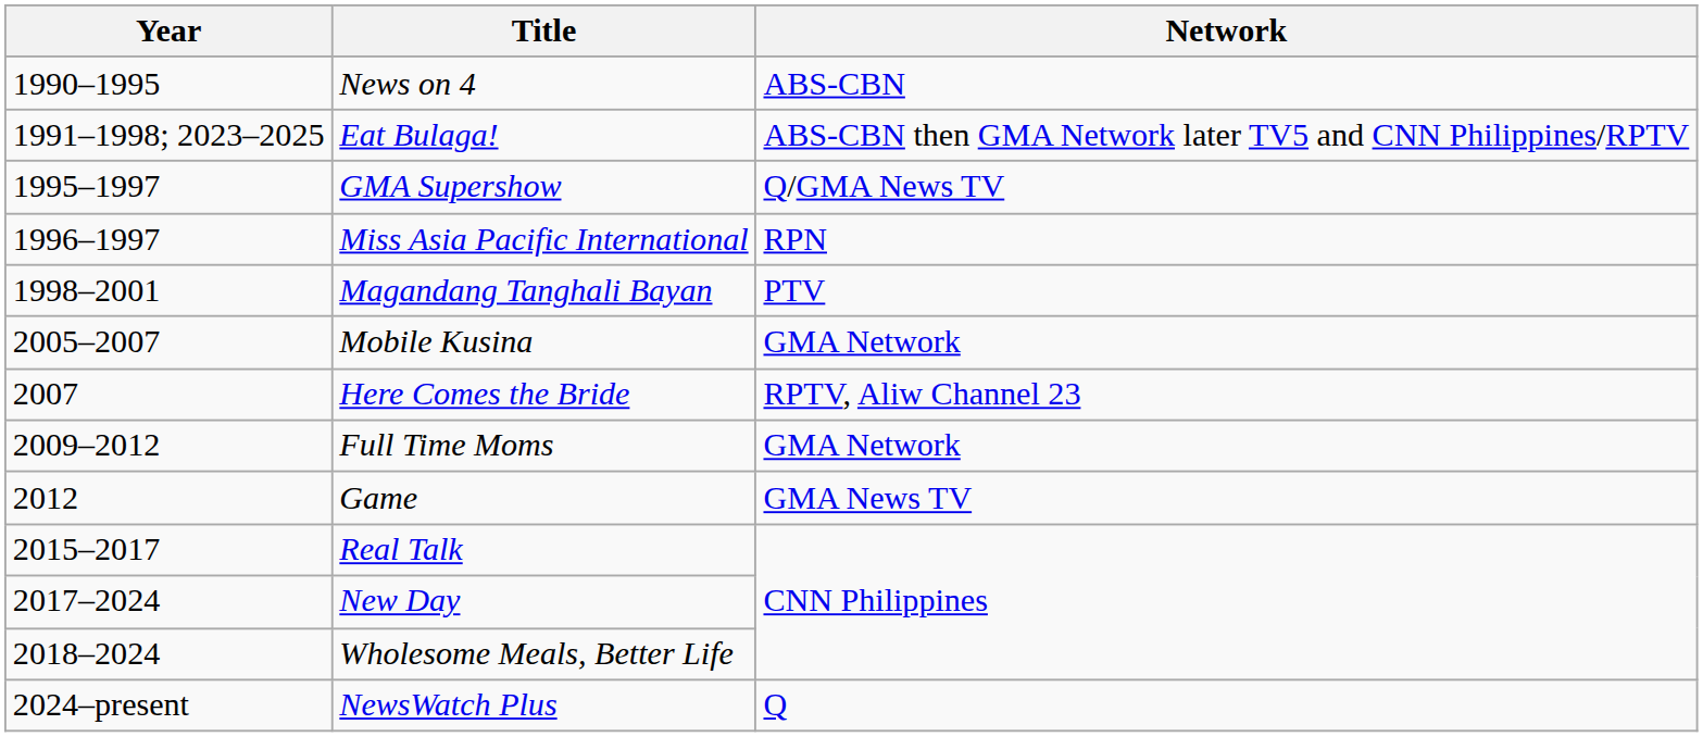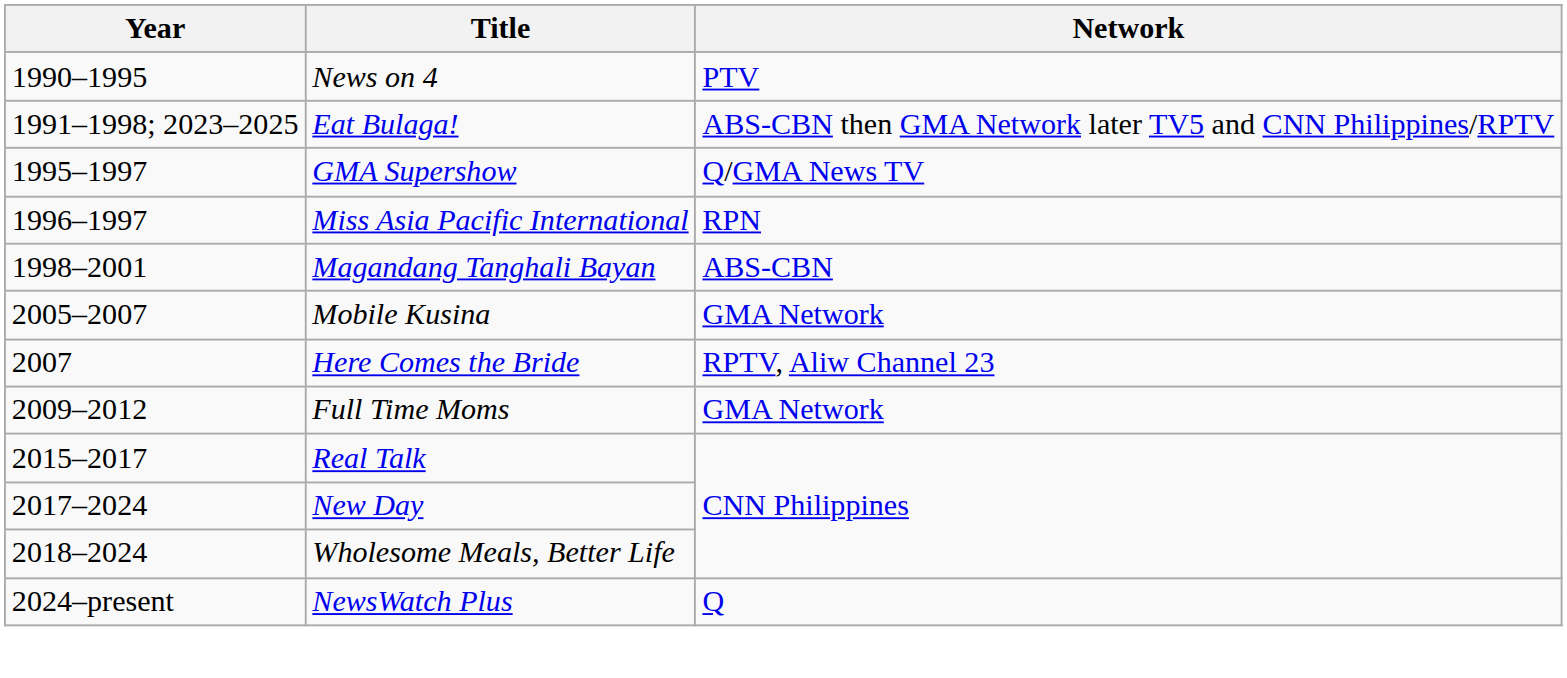 <table class="wikitable">
 <tr>
 <th>Year</th>
 <th>Title</th>
 <th>Network</th>
 </tr>
 <tr>
 <td>1990–1995</td>
 <td><em>News on 4</em></td>
-<td><a href='#'>ABS-CBN</a></td>
+<td><a href='#'>PTV</a></td>
 </tr>
 <tr>
 <td>1991–1998; 2023–2025</td>
 <td><em><a href='#'>Eat Bulaga!</a></em></td>
 <td><a href='#'>ABS-CBN</a> then <a href='#'>GMA Network</a> later <a href='#'>TV5</a> and <a href='#'>CNN Philippines</a>/<a href='#'>RPTV</a></td>
 </tr>
 <tr>
 <td>1995–1997</td>
 <td><em><a href='#'>GMA Supershow</a></em></td>
 <td><a href='#'>Q</a>/<a href='#'>GMA News TV</a></td>
 </tr>
 <tr>
 <td>1996–1997</td>
 <td><em><a href='#'>Miss Asia Pacific International</a></em></td>
 <td><a href='#'>RPN</a></td>
 </tr>
 <tr>
 <td>1998–2001</td>
 <td><em><a href='#'>Magandang Tanghali Bayan</a></em></td>
-<td><a href='#'>PTV</a></td>
+<td><a href='#'>ABS-CBN</a></td>
 </tr>
 <tr>
 <td>2005–2007</td>
 <td><em>Mobile Kusina</em></td>
 <td><a href='#'>GMA Network</a></td>
 </tr>
 <tr>
 <td>2007</td>
 <td><em><a href='#'>Here Comes the Bride</a></em></td>
 <td><a href='#'>RPTV</a>, <a href='#'>Aliw Channel 23</a></td>
 </tr>
 <tr>
 <td>2009–2012</td>
 <td><em>Full Time Moms</em></td>
 <td><a href='#'>GMA Network</a></td>
-</tr>
-<tr>
-<td>2012</td>
-<td><em>Game</em></td>
-<td><a href='#'>GMA News TV</a></td>
 </tr>
 <tr>
 <td>2015–2017</td>
 <td><em><a href='#'>Real Talk</a></em></td>
 <td rowspan="3"><a href='#'>CNN Philippines</a></td>
 </tr>
 <tr>
 <td>2017–2024</td>
 <td><em><a href='#'>New Day</a></em></td>
 </tr>
 <tr>
 <td>2018–2024</td>
 <td><em>Wholesome Meals, Better Life</em></td>
 </tr>
 <tr>
 <td>2024–present</td>
 <td><em><a href='#'>NewsWatch Plus</a></em></td>
 <td><a href='#'>Q</a></td>
 </tr>
 </table>
